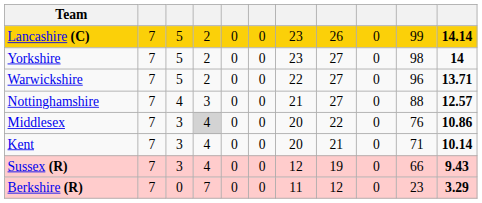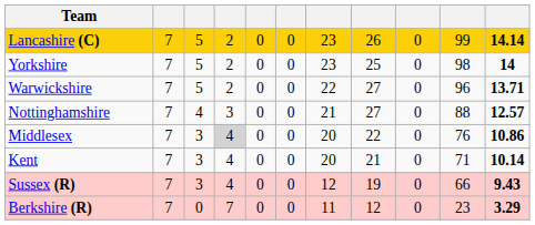 <table class="wikitable" style="text-align:center">
 <tr>
 <th width="150">Team</th>
 <th width="25"></th>
 <th width="25"></th>
 <th width="25"></th>
 <th width="25"></th>
 <th width="25"></th>
 <th width="40"></th>
 <th width="40"></th>
 <th width="40"></th>
 <th width="40"></th>
 <th width="40"></th>
 </tr>
 <tr style="background:#fbd009">
 <td style="text-align:left"><a href='#'>Lancashire</a> <strong>(C)</strong></td>
 <td>7</td>
 <td>5</td>
 <td>2</td>
 <td>0</td>
 <td>0</td>
 <td>23</td>
 <td>26</td>
 <td>0</td>
 <td>99</td>
 <td><strong>14.14</strong></td>
 </tr>
 <tr>
 <td style="text-align:left"><a href='#'>Yorkshire</a></td>
 <td>7</td>
 <td>5</td>
 <td>2</td>
 <td>0</td>
 <td>0</td>
 <td>23</td>
-<td>27</td>
+<td>25</td>
 <td>0</td>
 <td>98</td>
 <td><strong>14</strong></td>
 </tr>
 <tr>
 <td style="text-align:left"><a href='#'>Warwickshire</a></td>
 <td>7</td>
 <td>5</td>
 <td>2</td>
 <td>0</td>
 <td>0</td>
 <td>22</td>
 <td>27</td>
 <td>0</td>
 <td>96</td>
 <td><strong>13.71</strong></td>
 </tr>
 <tr>
 <td style="text-align:left"><a href='#'>Nottinghamshire</a></td>
 <td>7</td>
 <td>4</td>
 <td>3</td>
 <td>0</td>
 <td>0</td>
 <td>21</td>
 <td>27</td>
 <td>0</td>
 <td>88</td>
 <td><strong>12.57</strong></td>
 </tr>
 <tr>
 <td style="text-align:left"><a href='#'>Middlesex</a></td>
 <td>7</td>
 <td>3</td>
 <td style="background: lightgrey;">4</td>
 <td>0</td>
 <td>0</td>
 <td>20</td>
 <td>22</td>
 <td>0</td>
 <td>76</td>
 <td><strong>10.86</strong></td>
 </tr>
 <tr>
 <td style="text-align:left"><a href='#'>Kent</a></td>
 <td>7</td>
 <td>3</td>
 <td>4</td>
 <td>0</td>
 <td>0</td>
 <td>20</td>
 <td>21</td>
 <td>0</td>
 <td>71</td>
 <td><strong>10.14</strong></td>
 </tr>
 <tr style="background:#FFCCCC">
 <td style="text-align:left"><a href='#'>Sussex</a> <strong>(R)</strong></td>
 <td>7</td>
 <td>3</td>
 <td>4</td>
 <td>0</td>
 <td>0</td>
 <td>12</td>
 <td>19</td>
 <td>0</td>
 <td>66</td>
 <td><strong>9.43</strong></td>
 </tr>
 <tr style="background:#FFCCCC">
 <td style="text-align:left"><a href='#'>Berkshire</a> <strong>(R)</strong></td>
 <td>7</td>
 <td>0</td>
 <td>7</td>
 <td>0</td>
 <td>0</td>
 <td>11</td>
 <td>12</td>
 <td>0</td>
 <td>23</td>
 <td><strong>3.29</strong></td>
 </tr>
 </table>
